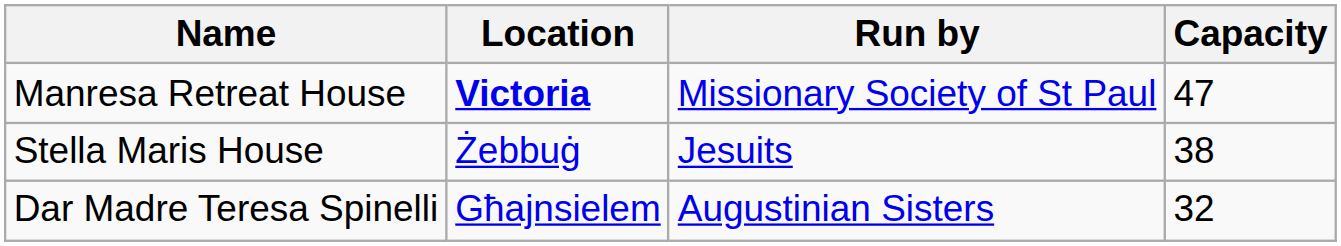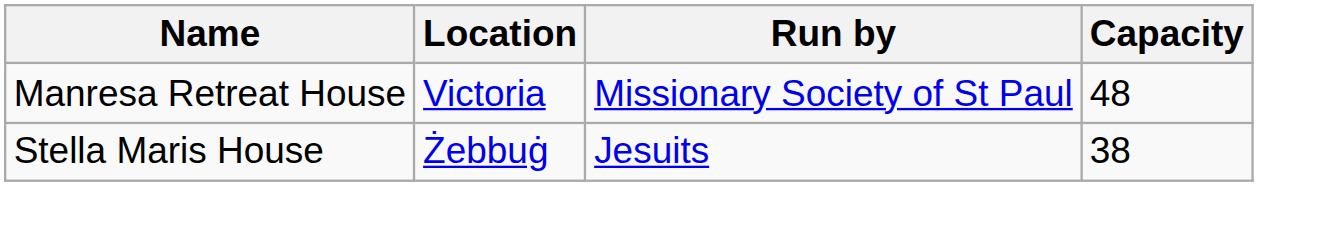 <table class="wikitable">
 <tr>
 <th>Name</th>
 <th>Location</th>
 <th>Run by</th>
 <th>Capacity</th>
 </tr>
 <tr>
 <td>Manresa Retreat House</td>
-<td><strong><a href='#'>Victoria</a></strong></td>
+<td><a href='#'>Victoria</a></td>
 <td><a href='#'>Missionary Society of St Paul</a></td>
-<td>47</td>
+<td>48</td>
 </tr>
 <tr>
 <td>Stella Maris House</td>
 <td><a href='#'>Żebbuġ</a></td>
 <td><a href='#'>Jesuits</a></td>
 <td>38</td>
 </tr>
-<tr>
-<td>Dar Madre Teresa Spinelli</td>
-<td><a href='#'>Għajnsielem</a></td>
-<td><a href='#'>Augustinian Sisters</a></td>
-<td>32</td>
-</tr>
 </table>
